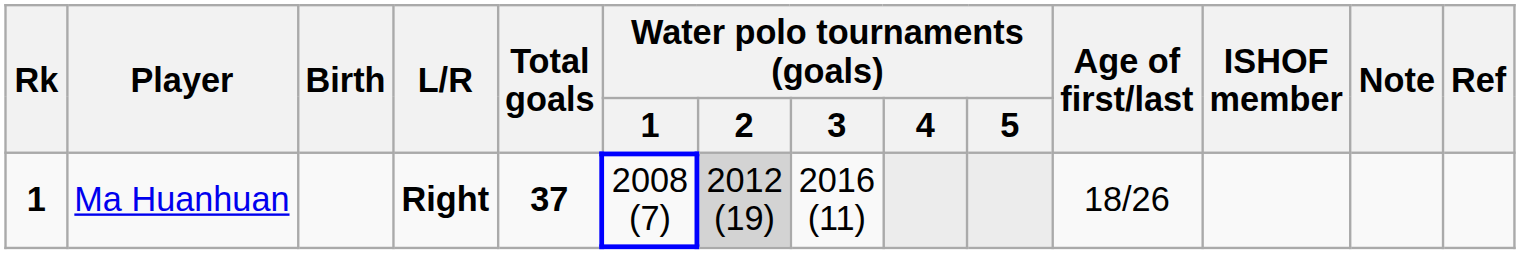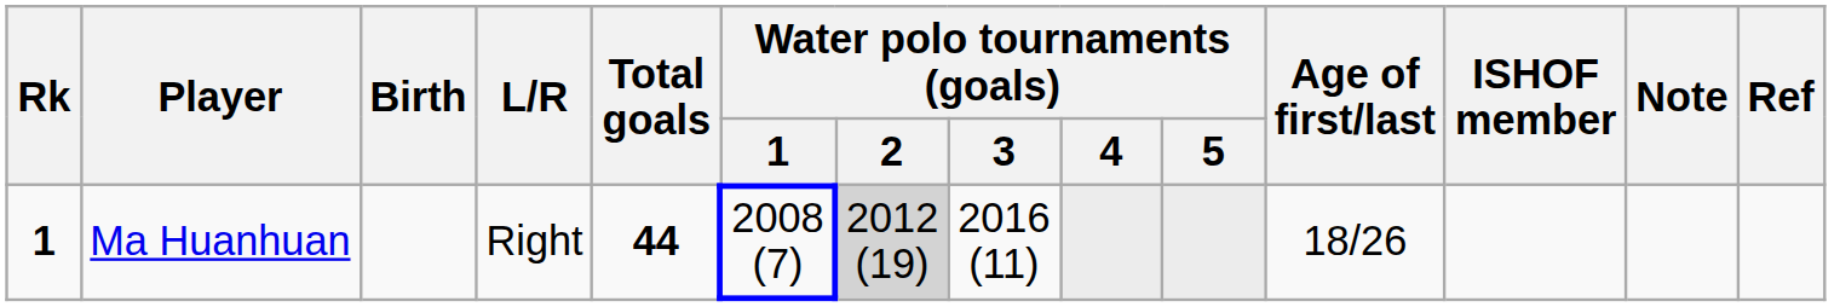 <table class="wikitable sortable" style="text-align: center; font-size: 90%; margin-left: 1em;">
 <tr>
 <th rowspan="2">Rk</th>
 <th rowspan="2">Player</th>
 <th rowspan="2">Birth</th>
 <th rowspan="2">L/R</th>
 <th rowspan="2">Total<br>goals</th>
 <th colspan="5">Water polo tournaments<br>(goals)</th>
 <th rowspan="2">Age of<br>first/last</th>
 <th rowspan="2">ISHOF<br>member</th>
 <th rowspan="2">Note</th>
 <th rowspan="2" class="unsortable">Ref</th>
 </tr>
 <tr>
 <th>1</th>
 <th style="width: 2em;" class="unsortable">2</th>
 <th style="width: 2em;" class="unsortable">3</th>
 <th style="width: 2em;" class="unsortable">4</th>
 <th style="width: 2em;" class="unsortable">5</th>
 </tr>
 <tr>
 <td><strong>1</strong></td>
 <td style="text-align: left;" data-sort-value="Ma, Huanhuan"><a href='#'>Ma Huanhuan</a></td>
 <td></td>
-<td><strong>Right</strong></td>
-<td><strong>37</strong></td>
+<td>Right</td>
+<td><strong>44</strong></td>
 <td style="border: 2px solid blue;">2008<br>(7)</td>
 <td style="background: lightgrey;">2012<br>(19)</td>
 <td>2016<br>(11)</td>
 <td style="background-color: #ececec;"></td>
 <td style="background-color: #ececec;"></td>
 <td>18/26</td>
 <td></td>
 <td style="text-align: left;"></td>
 <td></td>
 </tr>
 </table>
